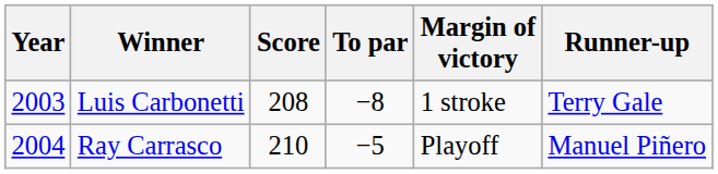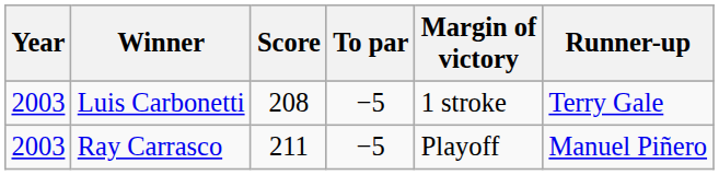 <table class="wikitable" style="font-size:95%">
 <tr>
 <th>Year</th>
 <th>Winner</th>
 <th>Score</th>
 <th>To par</th>
 <th>Margin of<br>victory</th>
 <th>Runner-up</th>
 </tr>
 <tr>
 <td><a href='#'>2003</a></td>
 <td> <a href='#'>Luis Carbonetti</a></td>
 <td align=center>208</td>
-<td align=center>−8</td>
+<td align=center>−5</td>
 <td>1 stroke</td>
 <td> <a href='#'>Terry Gale</a></td>
 </tr>
 <tr>
-<td><a href='#'>2004</a></td>
+<td><a href='#'>2003</a></td>
 <td> <a href='#'>Ray Carrasco</a></td>
-<td align=center>210</td>
+<td align=center>211</td>
 <td align=center>−5</td>
 <td>Playoff</td>
 <td> <a href='#'>Manuel Piñero</a></td>
 </tr>
 </table>
